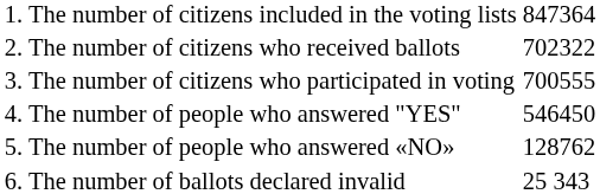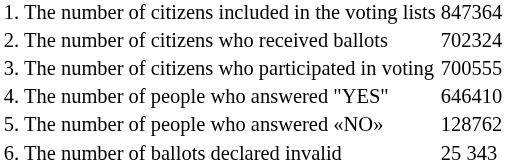 <table class="standard">
 <tr>
 <td>1. The number of citizens included in the voting lists</td>
 <td>847364</td>
 </tr>
 <tr>
 <td>2. The number of citizens who received ballots</td>
-<td>702322</td>
+<td>702324</td>
 </tr>
 <tr>
 <td>3. The number of citizens who participated in voting</td>
 <td>700555</td>
 </tr>
 <tr>
 <td>4. The number of people who answered "YES"</td>
-<td>546450</td>
+<td>646410</td>
 </tr>
 <tr>
 <td>5. The number of people who answered «NO»</td>
 <td>128762</td>
 </tr>
 <tr>
 <td>6. The number of ballots declared invalid</td>
 <td>25 343</td>
 </tr>
 </table>
